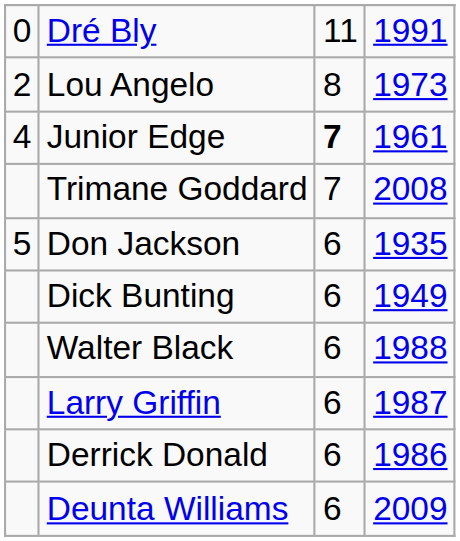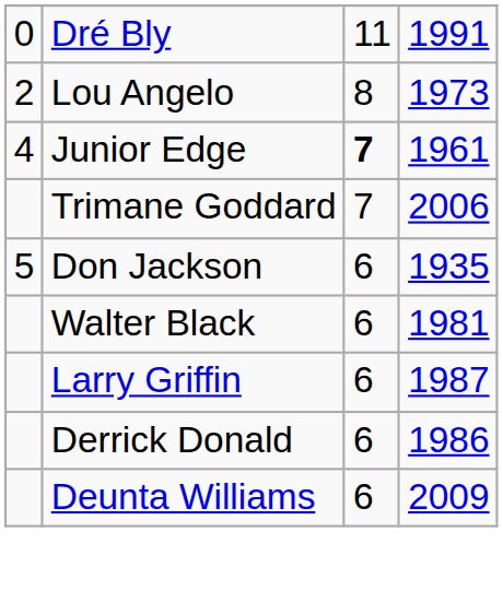 <table class="wikitable">
 <tr>
 </tr>
 <tr>
 <td>0</td>
 <td><a href='#'>Dré Bly</a></td>
 <td>11</td>
 <td><a href='#'>1991</a></td>
 </tr>
 <tr>
 <td>2</td>
 <td>Lou Angelo</td>
 <td>8</td>
 <td><a href='#'>1973</a></td>
 </tr>
 <tr>
 <td>4</td>
 <td>Junior Edge</td>
 <td><strong>7</strong></td>
 <td><a href='#'>1961</a></td>
 </tr>
 <tr>
 <td></td>
 <td>Trimane Goddard</td>
 <td>7</td>
-<td><a href='#'>2008</a></td>
+<td><a href='#'>2006</a></td>
 </tr>
 <tr>
 <td>5</td>
 <td>Don Jackson</td>
 <td>6</td>
 <td><a href='#'>1935</a></td>
 </tr>
 <tr>
 <td></td>
-<td>Dick Bunting</td>
-<td>6</td>
-<td><a href='#'>1949</a></td>
-</tr>
-<tr>
-<td></td>
 <td>Walter Black</td>
 <td>6</td>
-<td><a href='#'>1988</a></td>
+<td><a href='#'>1981</a></td>
 </tr>
 <tr>
 <td></td>
 <td><a href='#'>Larry Griffin</a></td>
 <td>6</td>
 <td><a href='#'>1987</a></td>
 </tr>
 <tr>
 <td></td>
 <td>Derrick Donald</td>
 <td>6</td>
 <td><a href='#'>1986</a></td>
 </tr>
 <tr>
 <td></td>
 <td><a href='#'>Deunta Williams</a></td>
 <td>6</td>
 <td><a href='#'>2009</a></td>
 </tr>
 </table>
